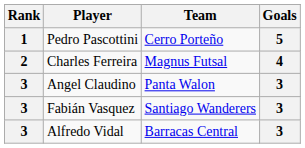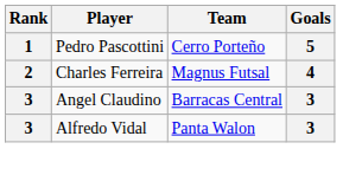 <table class="wikitable" style="text-align:center; font-size:90%">
 <tr>
 <th>Rank</th>
 <th>Player</th>
 <th>Team</th>
 <th>Goals</th>
 </tr>
 <tr>
 <th>1</th>
 <td align=left> Pedro Pascottini</td>
 <td align=left> <a href='#'>Cerro Porteño</a></td>
 <th>5</th>
 </tr>
 <tr>
 <th>2</th>
 <td align=left> Charles Ferreira</td>
 <td align=left> <a href='#'>Magnus Futsal</a></td>
 <th>4</th>
 </tr>
 <tr>
 <th>3</th>
 <td align=left> Angel Claudino</td>
-<td align=left> <a href='#'>Panta Walon</a></td>
-<th>3</th>
-</tr>
-<tr>
-<th>3</th>
-<td align=left> Fabián Vasquez</td>
-<td align=left> <a href='#'>Santiago Wanderers</a></td>
+<td align=left> <a href='#'>Barracas Central</a></td>
 <th>3</th>
 </tr>
 <tr>
 <th>3</th>
 <td align=left> Alfredo Vidal</td>
-<td align=left> <a href='#'>Barracas Central</a></td>
+<td align=left> <a href='#'>Panta Walon</a></td>
 <th>3</th>
 </tr>
 </table>
